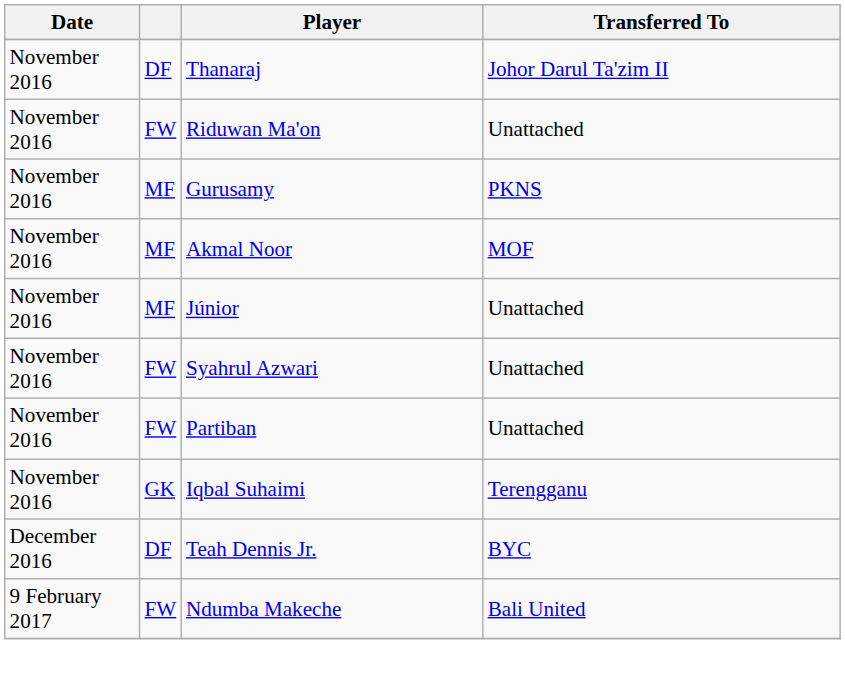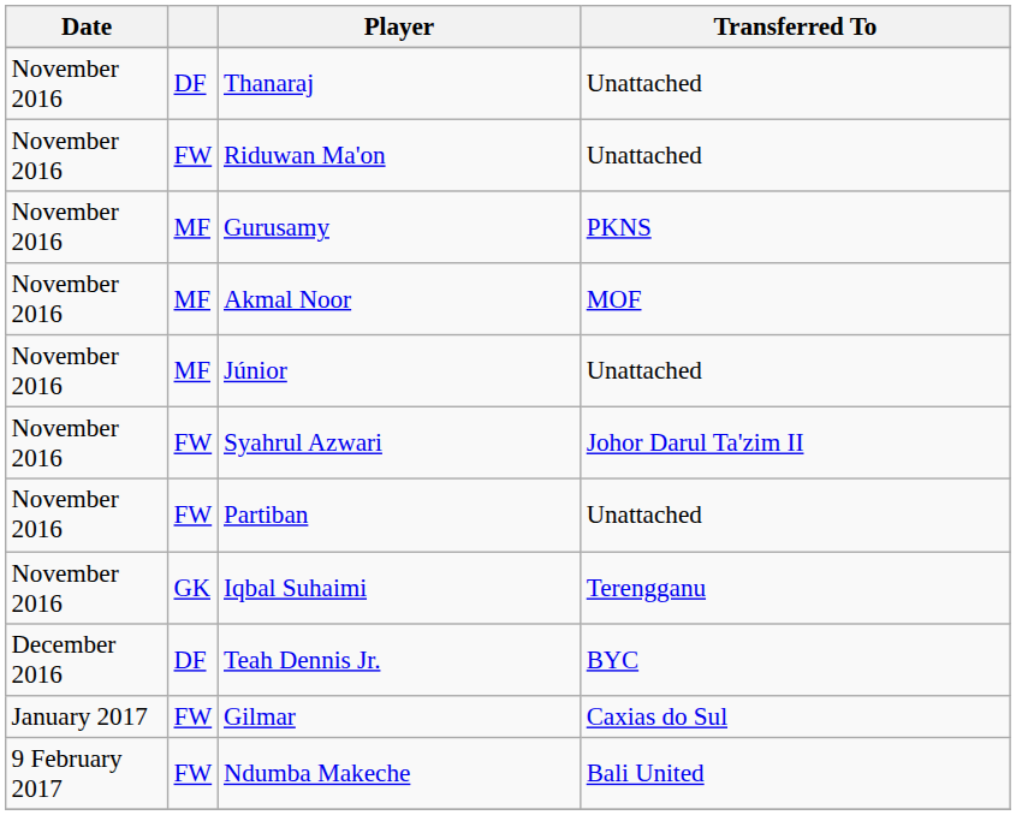 <table class="wikitable plainrowheaders sortable" style="font-size:95%">
 <tr>
 <th scope=col style="width:90px;"><strong>Date</strong></th>
 <th></th>
 <th scope=col style="width:210px;"><strong>Player</strong></th>
 <th scope=col style="width:250px;"><strong>Transferred To</strong></th>
 </tr>
 <tr>
 </tr>
 <tr>
 <td>November 2016</td>
 <td><a href='#'>DF</a></td>
 <td> <a href='#'>Thanaraj</a></td>
-<td> <a href='#'>Johor Darul Ta'zim II</a></td>
+<td>Unattached</td>
 </tr>
 <tr>
 <td>November 2016</td>
 <td><a href='#'>FW</a></td>
 <td> <a href='#'>Riduwan Ma'on</a></td>
 <td>Unattached</td>
 </tr>
 <tr>
 <td>November 2016</td>
 <td><a href='#'>MF</a></td>
 <td> <a href='#'>Gurusamy</a></td>
 <td> <a href='#'>PKNS</a></td>
 </tr>
 <tr>
 <td>November 2016</td>
 <td><a href='#'>MF</a></td>
 <td> <a href='#'>Akmal Noor</a></td>
 <td> <a href='#'>MOF</a></td>
 </tr>
 <tr>
 <td>November 2016</td>
 <td><a href='#'>MF</a></td>
 <td> <a href='#'>Júnior</a></td>
 <td>Unattached</td>
 </tr>
 <tr>
 <td>November 2016</td>
 <td><a href='#'>FW</a></td>
 <td> <a href='#'>Syahrul Azwari</a></td>
-<td>Unattached</td>
+<td> <a href='#'>Johor Darul Ta'zim II</a></td>
 </tr>
 <tr>
 <td>November 2016</td>
 <td><a href='#'>FW</a></td>
 <td> <a href='#'>Partiban</a></td>
 <td>Unattached</td>
 </tr>
 <tr>
 <td>November 2016</td>
 <td><a href='#'>GK</a></td>
 <td> <a href='#'>Iqbal Suhaimi</a></td>
 <td> <a href='#'>Terengganu</a></td>
 </tr>
 <tr>
 <td>December 2016</td>
 <td><a href='#'>DF</a></td>
 <td> <a href='#'>Teah Dennis Jr.</a></td>
 <td> <a href='#'>BYC</a></td>
 </tr>
 <tr>
+<td>January 2017</td>
+<td><a href='#'>FW</a></td>
+<td> <a href='#'>Gilmar</a></td>
+<td> <a href='#'>Caxias do Sul</a></td>
+</tr>
+<tr>
 <td>9 February 2017</td>
 <td><a href='#'>FW</a></td>
 <td> <a href='#'>Ndumba Makeche</a></td>
 <td> <a href='#'>Bali United</a></td>
 </tr>
 <tr>
 </tr>
 </table>
